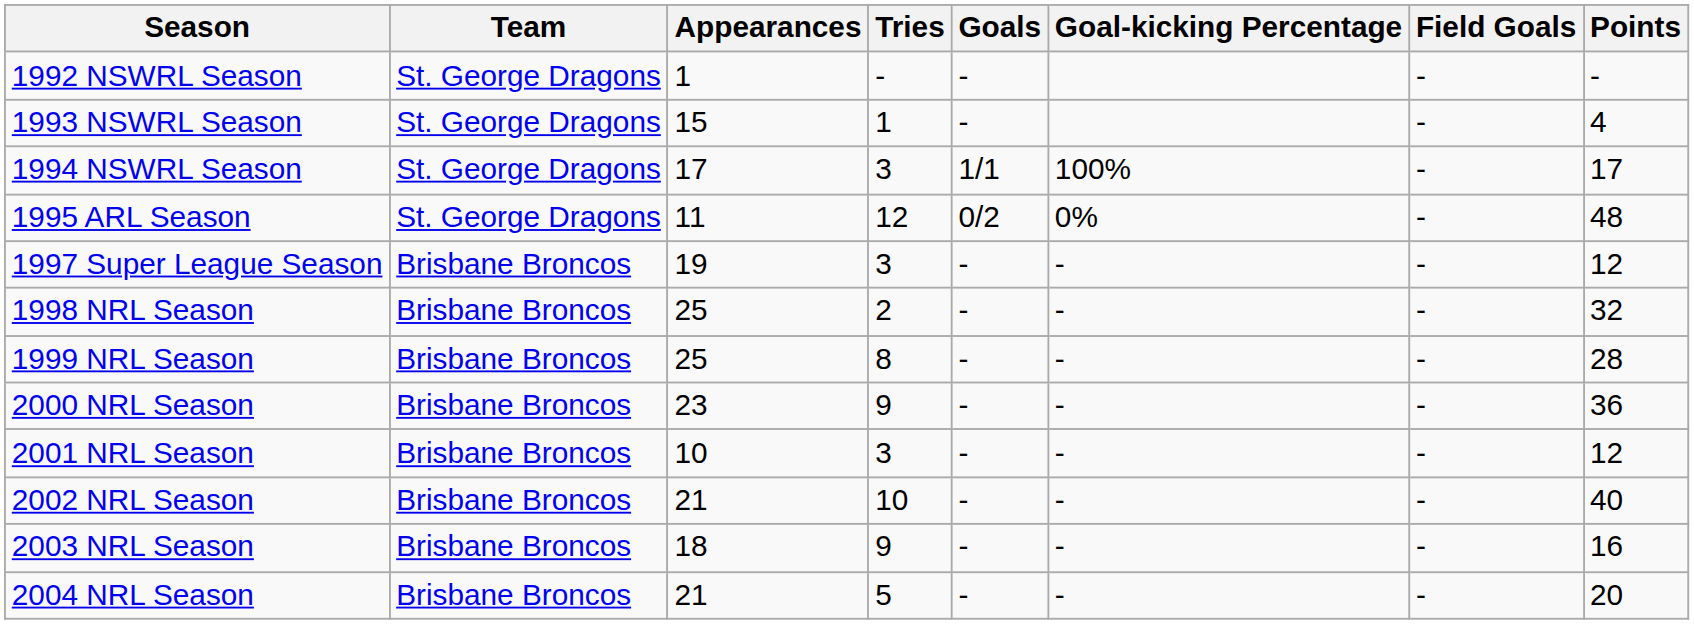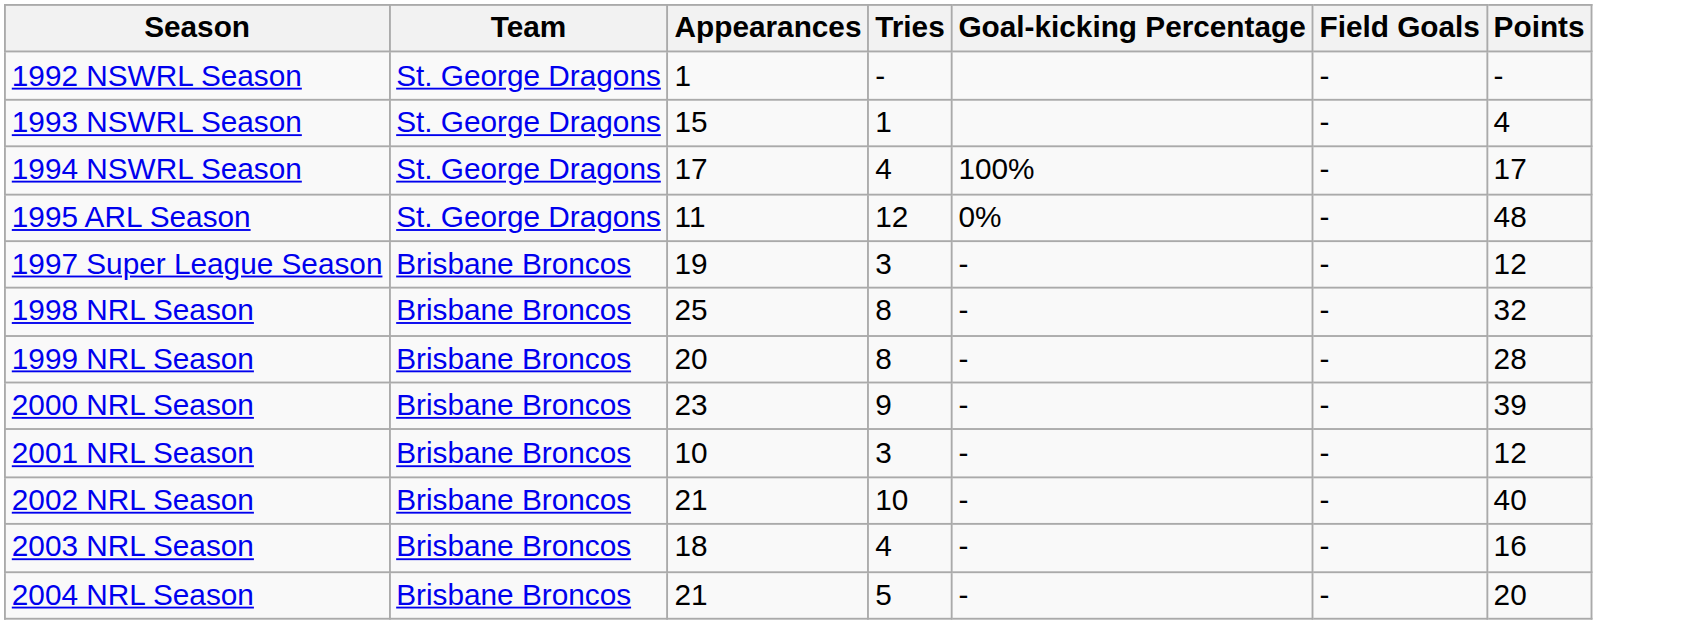 <table class="wikitable">
 <tr>
 <th>Season</th>
 <th>Team</th>
 <th>Appearances</th>
 <th>Tries</th>
-<th>Goals</th>
 <th>Goal-kicking Percentage</th>
 <th>Field Goals</th>
 <th>Points</th>
 </tr>
 <tr>
 <td><a href='#'>1992 NSWRL Season</a></td>
 <td><a href='#'>St. George Dragons</a></td>
 <td>1</td>
-<td>-</td>
 <td>-</td>
 <td></td>
 <td>-</td>
 <td>-</td>
 </tr>
 <tr>
 <td><a href='#'>1993 NSWRL Season</a></td>
 <td><a href='#'>St. George Dragons</a></td>
 <td>15</td>
 <td>1</td>
-<td>-</td>
 <td></td>
 <td>-</td>
 <td>4</td>
 </tr>
 <tr>
 <td><a href='#'>1994 NSWRL Season</a></td>
 <td><a href='#'>St. George Dragons</a></td>
 <td>17</td>
-<td>3</td>
-<td>1/1</td>
+<td>4</td>
 <td>100%</td>
 <td>-</td>
 <td>17</td>
 </tr>
 <tr>
 <td><a href='#'>1995 ARL Season</a></td>
 <td><a href='#'>St. George Dragons</a></td>
 <td>11</td>
 <td>12</td>
-<td>0/2</td>
 <td>0%</td>
 <td>-</td>
 <td>48</td>
 </tr>
 <tr>
 <td><a href='#'>1997 Super League Season</a></td>
 <td><a href='#'>Brisbane Broncos</a></td>
 <td>19</td>
 <td>3</td>
 <td>-</td>
 <td>-</td>
-<td>-</td>
 <td>12</td>
 </tr>
 <tr>
 <td><a href='#'>1998 NRL Season</a></td>
 <td><a href='#'>Brisbane Broncos</a></td>
 <td>25</td>
-<td>2</td>
-<td>-</td>
+<td>8</td>
 <td>-</td>
 <td>-</td>
 <td>32</td>
 </tr>
 <tr>
 <td><a href='#'>1999 NRL Season</a></td>
 <td><a href='#'>Brisbane Broncos</a></td>
-<td>25</td>
+<td>20</td>
 <td>8</td>
-<td>-</td>
 <td>-</td>
 <td>-</td>
 <td>28</td>
 </tr>
 <tr>
 <td><a href='#'>2000 NRL Season</a></td>
 <td><a href='#'>Brisbane Broncos</a></td>
 <td>23</td>
 <td>9</td>
 <td>-</td>
 <td>-</td>
-<td>-</td>
-<td>36</td>
+<td>39</td>
 </tr>
 <tr>
 <td><a href='#'>2001 NRL Season</a></td>
 <td><a href='#'>Brisbane Broncos</a></td>
 <td>10</td>
 <td>3</td>
-<td>-</td>
 <td>-</td>
 <td>-</td>
 <td>12</td>
 </tr>
 <tr>
 <td><a href='#'>2002 NRL Season</a></td>
 <td><a href='#'>Brisbane Broncos</a></td>
 <td>21</td>
 <td>10</td>
 <td>-</td>
 <td>-</td>
-<td>-</td>
 <td>40</td>
 </tr>
 <tr>
 <td><a href='#'>2003 NRL Season</a></td>
 <td><a href='#'>Brisbane Broncos</a></td>
 <td>18</td>
-<td>9</td>
-<td>-</td>
+<td>4</td>
 <td>-</td>
 <td>-</td>
 <td>16</td>
 </tr>
 <tr>
 <td><a href='#'>2004 NRL Season</a></td>
 <td><a href='#'>Brisbane Broncos</a></td>
 <td>21</td>
 <td>5</td>
 <td>-</td>
 <td>-</td>
-<td>-</td>
 <td>20</td>
 </tr>
 </table>
